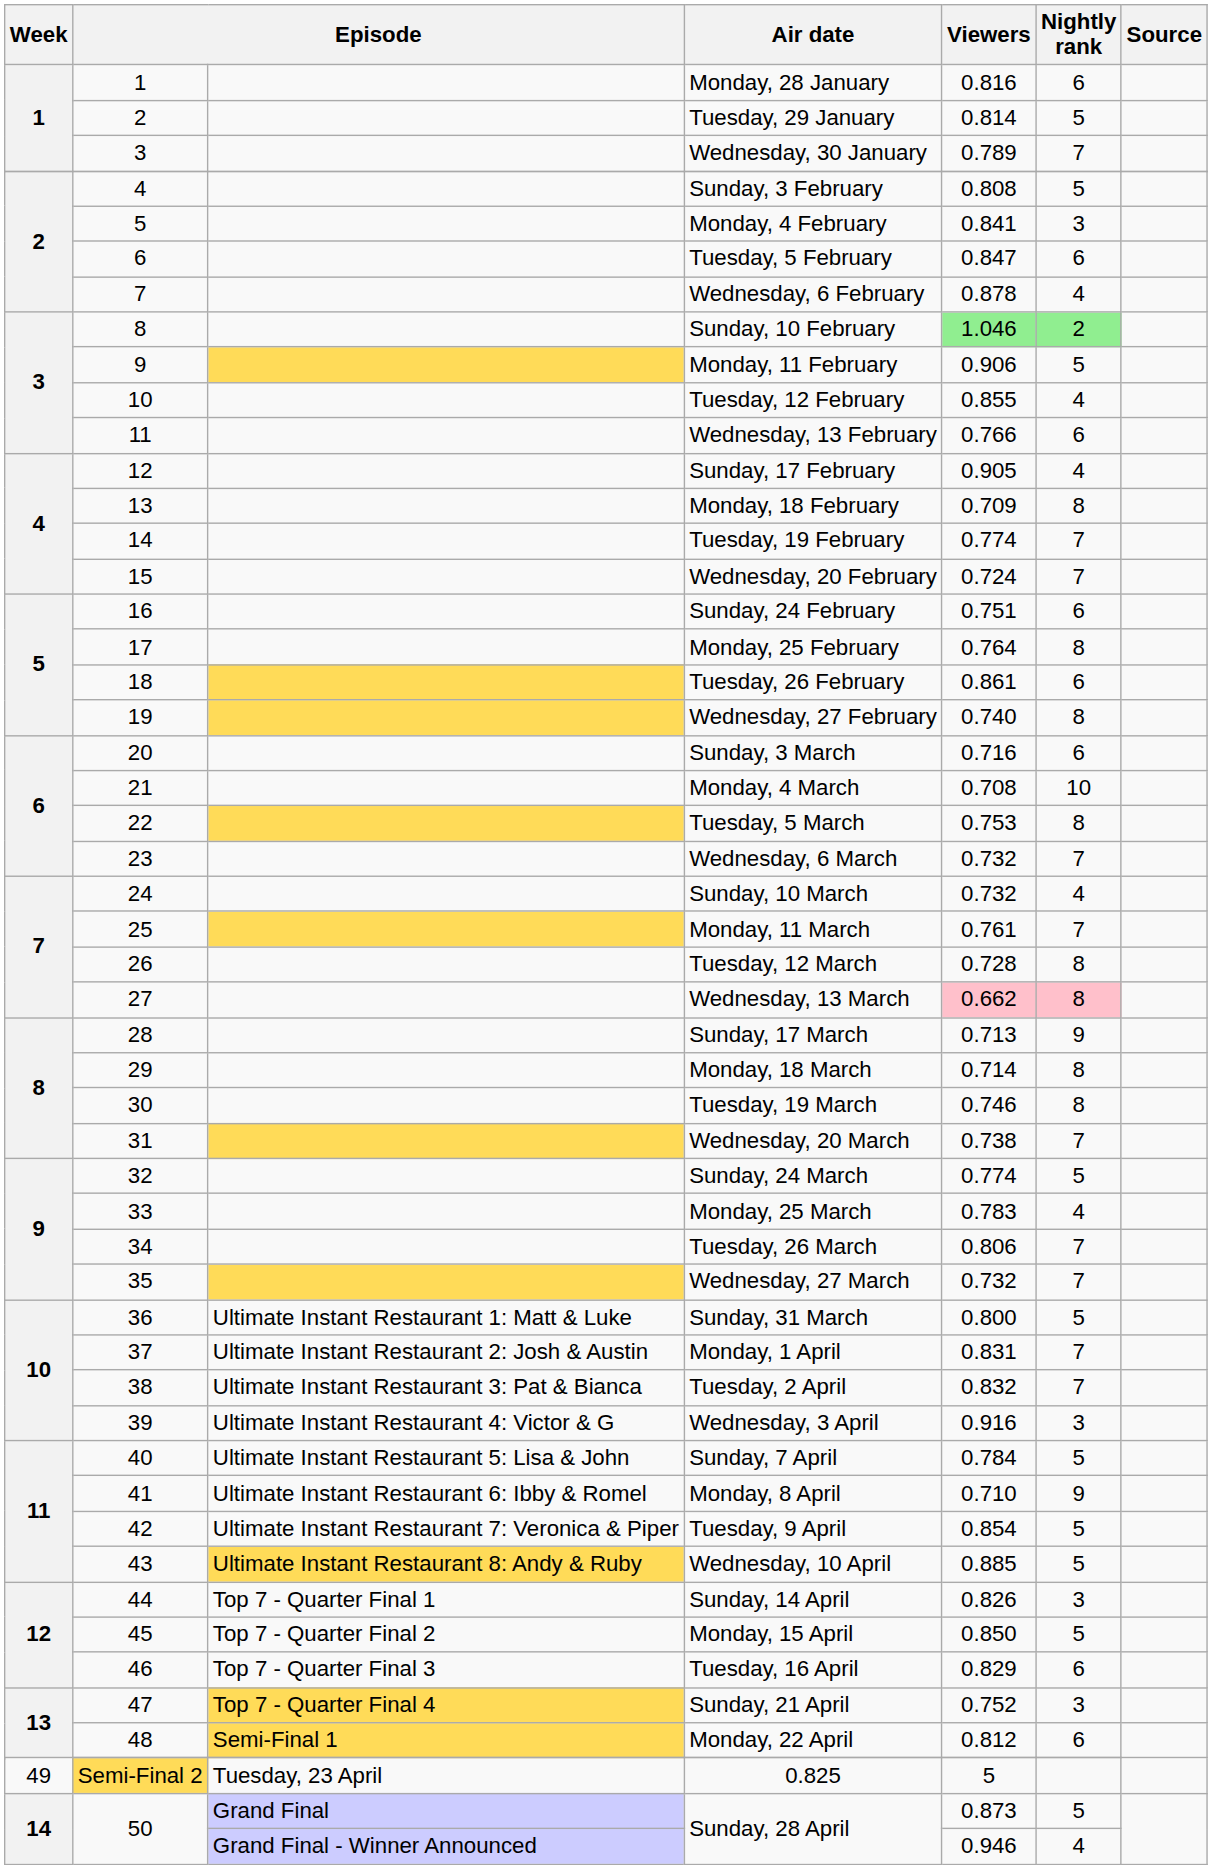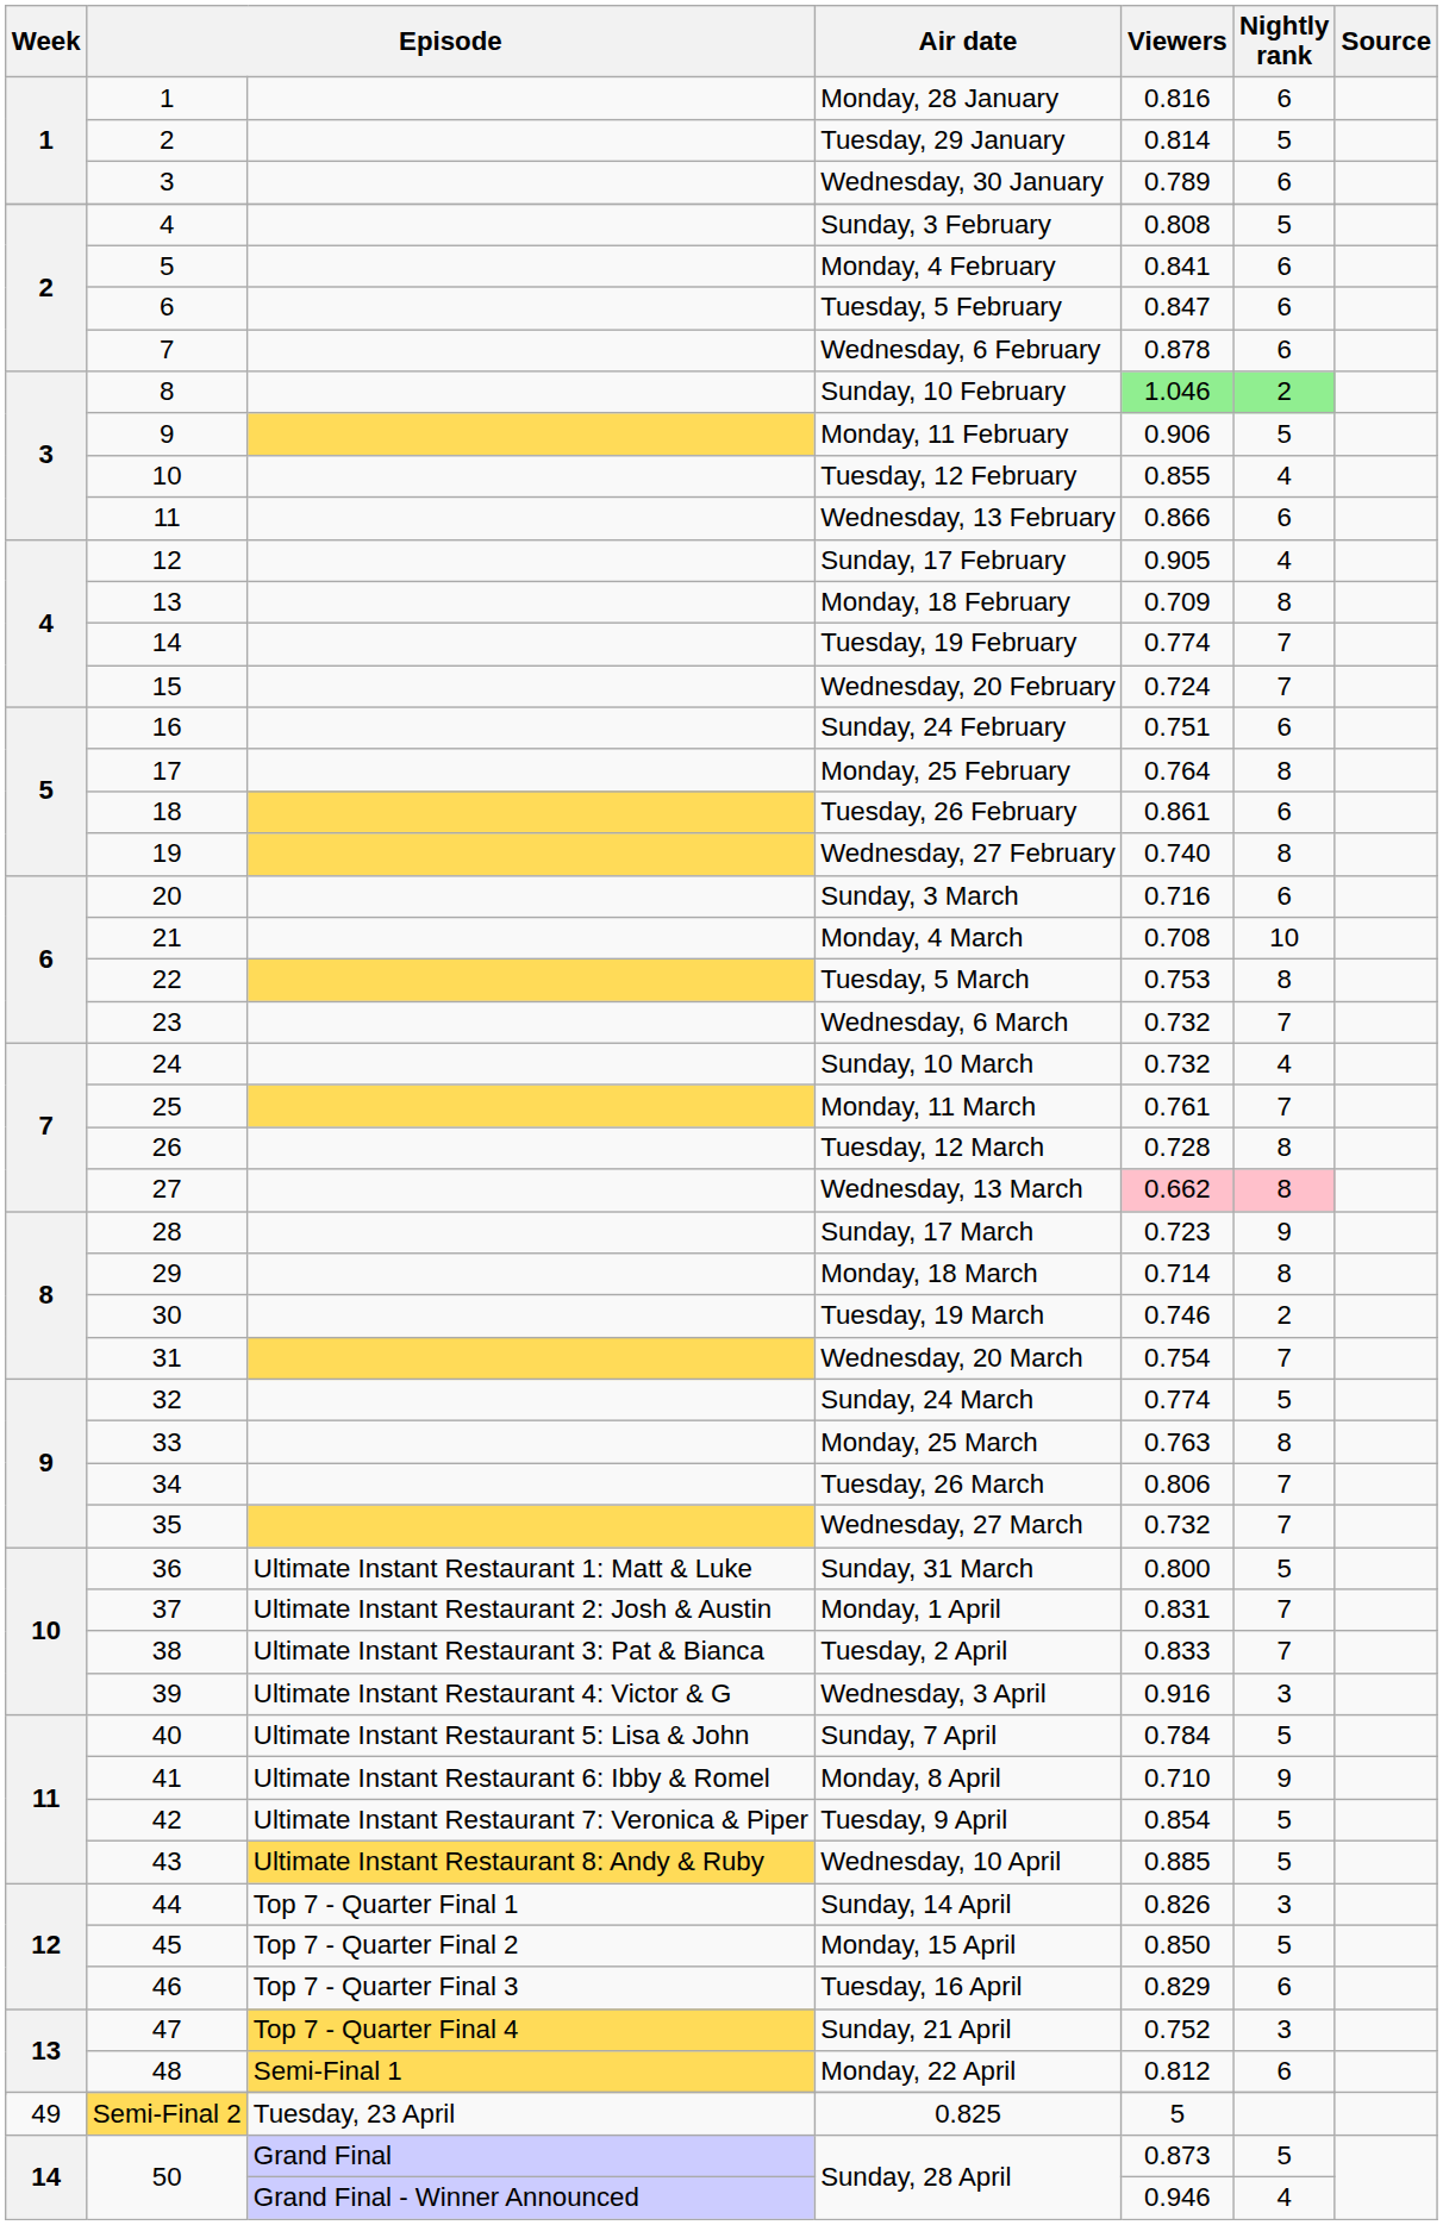 <table class="wikitable plainrowheaders" style="text-align:center;">
 <tr>
 <th scope="col" class="unsortable">Week</th>
 <th colspan=2>Episode</th>
 <th class="unsortable">Air date</th>
 <th>Viewers<br><small></small></th>
 <th>Nightly<br>rank</th>
 <th class="unsortable">Source</th>
 </tr>
 <tr>
 <th rowspan="3">1</th>
 <td>1</td>
 <td style="text-align:left"></td>
 <td style="text-align:left">Monday, 28 January</td>
 <td>0.816</td>
 <td>6</td>
 <td></td>
 </tr>
 <tr>
 <td>2</td>
 <td style="text-align:left"></td>
 <td style="text-align:left">Tuesday, 29 January</td>
 <td>0.814</td>
 <td>5</td>
 <td></td>
 </tr>
 <tr>
 <td>3</td>
 <td style="text-align:left"></td>
 <td style="text-align:left">Wednesday, 30 January</td>
 <td>0.789</td>
-<td>7</td>
+<td>6</td>
 <td></td>
 </tr>
 <tr>
 </tr>
 <tr>
 <th rowspan="4">2</th>
 <td>4</td>
 <td style="text-align:left"></td>
 <td style="text-align:left">Sunday, 3 February</td>
 <td>0.808</td>
 <td>5</td>
 <td></td>
 </tr>
 <tr>
 <td>5</td>
 <td style="text-align:left"></td>
 <td style="text-align:left">Monday, 4 February</td>
 <td>0.841</td>
-<td>3</td>
+<td>6</td>
 <td></td>
 </tr>
 <tr>
 <td>6</td>
 <td style="text-align:left"></td>
 <td style="text-align:left">Tuesday, 5 February</td>
 <td>0.847</td>
 <td>6</td>
 <td></td>
 </tr>
 <tr>
 <td>7</td>
 <td style="text-align:left"></td>
 <td style="text-align:left">Wednesday, 6 February</td>
 <td>0.878</td>
-<td>4</td>
+<td>6</td>
 <td></td>
 </tr>
 <tr>
 <th rowspan="4">3</th>
 <td>8</td>
 <td style="text-align:left"></td>
 <td style="text-align:left">Sunday, 10 February</td>
 <td style="text-align:centre; background:lightgreen">1.046</td>
 <td style="text-align:centre; background:lightgreen">2</td>
 <td></td>
 </tr>
 <tr>
 <td>9</td>
 <td style="text-align:left; background:#FFDB58"></td>
 <td style="text-align:left">Monday, 11 February</td>
 <td>0.906</td>
 <td>5</td>
 <td></td>
 </tr>
 <tr>
 <td>10</td>
 <td style="text-align:left"></td>
 <td style="text-align:left">Tuesday, 12 February</td>
 <td>0.855</td>
 <td>4</td>
 <td></td>
 </tr>
 <tr>
 <td>11</td>
 <td style="text-align:left"></td>
 <td style="text-align:left">Wednesday, 13 February</td>
-<td>0.766</td>
+<td>0.866</td>
 <td>6</td>
 <td></td>
 </tr>
 <tr>
 <th rowspan="4">4</th>
 <td>12</td>
 <td style="text-align:left"></td>
 <td style="text-align:left">Sunday, 17 February</td>
 <td>0.905</td>
 <td>4</td>
 <td></td>
 </tr>
 <tr>
 <td>13</td>
 <td style="text-align:left"></td>
 <td style="text-align:left">Monday, 18 February</td>
 <td>0.709</td>
 <td>8</td>
 <td></td>
 </tr>
 <tr>
 <td>14</td>
 <td style="text-align:left"></td>
 <td style="text-align:left">Tuesday, 19 February</td>
 <td>0.774</td>
 <td>7</td>
 <td></td>
 </tr>
 <tr>
 <td>15</td>
 <td style="text-align:left"></td>
 <td style="text-align:left">Wednesday, 20 February</td>
 <td>0.724</td>
 <td>7</td>
 <td></td>
 </tr>
 <tr>
 <th rowspan="4">5</th>
 <td>16</td>
 <td style="text-align:left"></td>
 <td style="text-align:left">Sunday, 24 February</td>
 <td>0.751</td>
 <td>6</td>
 <td></td>
 </tr>
 <tr>
 <td>17</td>
 <td style="text-align:left"></td>
 <td style="text-align:left">Monday, 25 February</td>
 <td>0.764</td>
 <td>8</td>
 <td></td>
 </tr>
 <tr>
 <td>18</td>
 <td style="text-align:left; background:#FFDB58"></td>
 <td style="text-align:left">Tuesday, 26 February</td>
 <td>0.861</td>
 <td>6</td>
 <td></td>
 </tr>
 <tr>
 <td>19</td>
 <td style="text-align:left; background:#FFDB58"></td>
 <td style="text-align:left">Wednesday, 27 February</td>
 <td>0.740</td>
 <td>8</td>
 <td></td>
 </tr>
 <tr>
 <th rowspan="4">6</th>
 <td>20</td>
 <td style="text-align:left"></td>
 <td style="text-align:left">Sunday, 3 March</td>
 <td>0.716</td>
 <td>6</td>
 <td></td>
 </tr>
 <tr>
 <td>21</td>
 <td style="text-align:left"></td>
 <td style="text-align:left">Monday, 4 March</td>
 <td>0.708</td>
 <td>10</td>
 <td></td>
 </tr>
 <tr>
 <td>22</td>
 <td style="text-align:left; background:#FFDB58"></td>
 <td style="text-align:left">Tuesday, 5 March</td>
 <td>0.753</td>
 <td>8</td>
 <td></td>
 </tr>
 <tr>
 <td>23</td>
 <td style="text-align:left"></td>
 <td style="text-align:left">Wednesday, 6 March</td>
 <td>0.732</td>
 <td>7</td>
 <td></td>
 </tr>
 <tr>
 <th rowspan="4">7</th>
 <td>24</td>
 <td style="text-align:left"></td>
 <td style="text-align:left">Sunday, 10 March</td>
 <td>0.732</td>
 <td>4</td>
 <td></td>
 </tr>
 <tr>
 <td>25</td>
 <td style="text-align:left; background:#FFDB58"></td>
 <td style="text-align:left">Monday, 11 March</td>
 <td>0.761</td>
 <td>7</td>
 <td></td>
 </tr>
 <tr>
 <td>26</td>
 <td style="text-align:left"></td>
 <td style="text-align:left">Tuesday, 12 March</td>
 <td>0.728</td>
 <td>8</td>
 <td></td>
 </tr>
 <tr>
 <td>27</td>
 <td style="text-align:left"></td>
 <td style="text-align:left">Wednesday, 13 March</td>
 <td style="text-align:centre; background:pink">0.662</td>
 <td style="text-align:centre; background:pink">8</td>
 <td></td>
 </tr>
 <tr>
 <th rowspan="4">8</th>
 <td>28</td>
 <td style="text-align:left"></td>
 <td style="text-align:left">Sunday, 17 March</td>
-<td>0.713</td>
+<td>0.723</td>
 <td>9</td>
 <td></td>
 </tr>
 <tr>
 <td>29</td>
 <td style="text-align:left"></td>
 <td style="text-align:left">Monday, 18 March</td>
 <td>0.714</td>
 <td>8</td>
 <td></td>
 </tr>
 <tr>
 <td>30</td>
 <td style="text-align:left"></td>
 <td style="text-align:left">Tuesday, 19 March</td>
 <td>0.746</td>
-<td>8</td>
+<td>2</td>
 <td></td>
 </tr>
 <tr>
 <td>31</td>
 <td style="text-align:left; background:#FFDB58"></td>
 <td style="text-align:left">Wednesday, 20 March</td>
-<td>0.738</td>
+<td>0.754</td>
 <td>7</td>
 <td></td>
 </tr>
 <tr>
 <th rowspan="4">9</th>
 <td>32</td>
 <td style="text-align:left"></td>
 <td style="text-align:left">Sunday, 24 March</td>
 <td>0.774</td>
 <td>5</td>
 <td></td>
 </tr>
 <tr>
 <td>33</td>
 <td style="text-align:left"></td>
 <td style="text-align:left">Monday, 25 March</td>
-<td>0.783</td>
-<td>4</td>
+<td>0.763</td>
+<td>8</td>
 <td></td>
 </tr>
 <tr>
 <td>34</td>
 <td style="text-align:left"></td>
 <td style="text-align:left">Tuesday, 26 March</td>
 <td>0.806</td>
 <td>7</td>
 <td></td>
 </tr>
 <tr>
 <td>35</td>
 <td style="text-align:left; background:#FFDB58"></td>
 <td style="text-align:left">Wednesday, 27 March</td>
 <td>0.732</td>
 <td>7</td>
 <td></td>
 </tr>
 <tr>
 <th rowspan="4">10</th>
 <td>36</td>
 <td style="text-align:left">Ultimate Instant Restaurant 1: Matt & Luke</td>
 <td style="text-align:left">Sunday, 31 March</td>
 <td>0.800</td>
 <td>5</td>
 <td></td>
 </tr>
 <tr>
 <td>37</td>
 <td style="text-align:left">Ultimate Instant Restaurant 2: Josh & Austin</td>
 <td style="text-align:left">Monday, 1 April</td>
 <td>0.831</td>
 <td>7</td>
 <td></td>
 </tr>
 <tr>
 <td>38</td>
 <td style="text-align:left">Ultimate Instant Restaurant 3: Pat & Bianca</td>
 <td style="text-align:left">Tuesday, 2 April</td>
-<td>0.832</td>
+<td>0.833</td>
 <td>7</td>
 <td></td>
 </tr>
 <tr>
 <td>39</td>
 <td style="text-align:left">Ultimate Instant Restaurant 4: Victor & G</td>
 <td style="text-align:left">Wednesday, 3 April</td>
 <td>0.916</td>
 <td>3</td>
 <td></td>
 </tr>
 <tr>
 <th rowspan="4">11</th>
 <td>40</td>
 <td style="text-align:left">Ultimate Instant Restaurant 5: Lisa & John</td>
 <td style="text-align:left">Sunday, 7 April</td>
 <td>0.784</td>
 <td>5</td>
 <td></td>
 </tr>
 <tr>
 <td>41</td>
 <td style="text-align:left">Ultimate Instant Restaurant 6: Ibby & Romel</td>
 <td style="text-align:left">Monday, 8 April</td>
 <td>0.710</td>
 <td>9</td>
 <td></td>
 </tr>
 <tr>
 <td>42</td>
 <td style="text-align:left">Ultimate Instant Restaurant 7: Veronica & Piper</td>
 <td style="text-align:left">Tuesday, 9 April</td>
 <td>0.854</td>
 <td>5</td>
 <td></td>
 </tr>
 <tr>
 <td>43</td>
 <td style="text-align:left; background:#FFDB58">Ultimate Instant Restaurant 8: Andy & Ruby</td>
 <td style="text-align:left">Wednesday, 10 April</td>
 <td>0.885</td>
 <td>5</td>
 <td></td>
 </tr>
 <tr>
 <th rowspan="3">12</th>
 <td>44</td>
 <td style="text-align:left">Top 7 - Quarter Final 1</td>
 <td style="text-align:left">Sunday, 14 April</td>
 <td>0.826</td>
 <td>3</td>
 <td></td>
 </tr>
 <tr>
 <td>45</td>
 <td style="text-align:left">Top 7 - Quarter Final 2</td>
 <td style="text-align:left">Monday, 15 April</td>
 <td>0.850</td>
 <td>5</td>
 <td></td>
 </tr>
 <tr>
 <td>46</td>
 <td style="text-align:left">Top 7 - Quarter Final 3</td>
 <td style="text-align:left">Tuesday, 16 April</td>
 <td>0.829</td>
 <td>6</td>
 <td></td>
 </tr>
 <tr>
 <th rowspan="3">13</th>
 <td>47</td>
 <td style="text-align:left; background:#FFDB58">Top 7 - Quarter Final 4</td>
 <td style="text-align:left">Sunday, 21 April</td>
 <td>0.752</td>
 <td>3</td>
 <td></td>
 </tr>
 <tr>
 <td>48</td>
 <td style="text-align:left; background:#FFDB58">Semi-Final 1</td>
 <td style="text-align:left">Monday, 22 April</td>
 <td>0.812</td>
 <td>6</td>
 <td></td>
 </tr>
 <tr>
 </tr>
 <tr>
 <td>49</td>
 <td style="text-align:left; background:#FFDB58">Semi-Final 2</td>
 <td style="text-align:left">Tuesday, 23 April</td>
 <td>0.825</td>
 <td>5</td>
 <td></td>
 </tr>
 <tr>
 <th rowspan="2">14</th>
 <td rowspan="2">50</td>
 <td style="text-align:left; background:#CCCCFF">Grand Final</td>
 <td rowspan="2" style="text-align:left">Sunday, 28 April</td>
 <td>0.873</td>
 <td>5</td>
 <td rowspan="2"></td>
 </tr>
 <tr>
 <td style="text-align:left; background:#CCCCFF">Grand Final - Winner Announced</td>
 <td>0.946</td>
 <td>4</td>
 </tr>
 </table>
